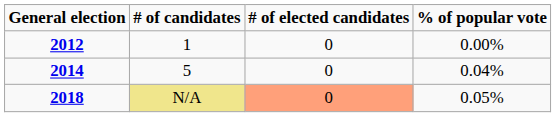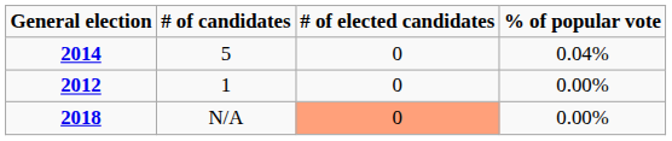 <table class="wikitable">
 <tr ---->
 <td align="center"><strong>General election</strong></td>
 <td align="center"><strong># of candidates</strong></td>
 <td align="center"><strong># of elected candidates</strong></td>
 <td align="center"><strong>% of popular vote</strong></td>
 </tr>
 <tr ---->
+<td align="center"><strong><a href='#'>2014</a></strong></td>
+<td align="center">5</td>
+<td align="center">0</td>
+<td align="center">0.04%</td>
+</tr>
+<tr ---->
 <td align="center"><strong><a href='#'>2012</a></strong></td>
 <td align="center">1</td>
 <td align="center">0</td>
 <td align="center">0.00%</td>
 </tr>
 <tr ---->
-<td align="center"><strong><a href='#'>2014</a></strong></td>
-<td align="center">5</td>
-<td align="center">0</td>
-<td align="center">0.04%</td>
-</tr>
-<tr ---->
 <td align="center"><strong><a href='#'>2018</a></strong></td>
-<td align="center" style="background: khaki;">N/A</td>
+<td align="center">N/A</td>
 <td align="center" style="background: lightsalmon;">0</td>
-<td align="center">0.05%</td>
+<td align="center">0.00%</td>
 </tr>
 </table>
